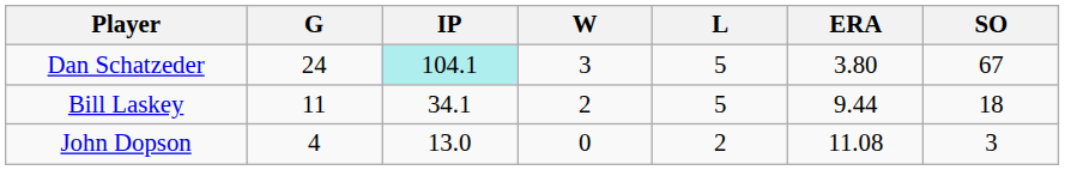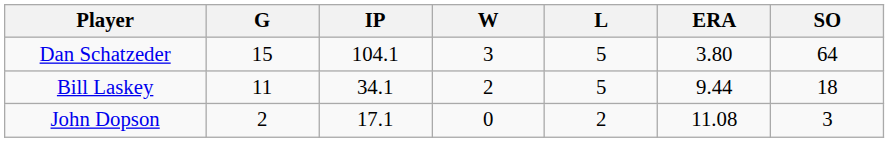 <table class="wikitable sortable">
 <tr>
 <th bgcolor="#DDDDFF" width="16%">Player</th>
 <th bgcolor="#DDDDFF" width="9%">G</th>
 <th bgcolor="#DDDDFF" width="9%">IP</th>
 <th bgcolor="#DDDDFF" width="9%">W</th>
 <th bgcolor="#DDDDFF" width="9%">L</th>
 <th bgcolor="#DDDDFF" width="9%">ERA</th>
 <th bgcolor="#DDDDFF" width="9%">SO</th>
 </tr>
 <tr align="center">
 <td><a href='#'>Dan Schatzeder</a></td>
-<td>24</td>
-<td style="background: paleturquoise;">104.1</td>
+<td>15</td>
+<td>104.1</td>
 <td>3</td>
 <td>5</td>
 <td>3.80</td>
-<td>67</td>
+<td>64</td>
 </tr>
 <tr align=center>
 <td><a href='#'>Bill Laskey</a></td>
 <td>11</td>
 <td>34.1</td>
 <td>2</td>
 <td>5</td>
 <td>9.44</td>
 <td>18</td>
 </tr>
 <tr align="center">
 <td><a href='#'>John Dopson</a></td>
-<td>4</td>
-<td>13.0</td>
+<td>2</td>
+<td>17.1</td>
 <td>0</td>
 <td>2</td>
 <td>11.08</td>
 <td>3</td>
 </tr>
 </table>
